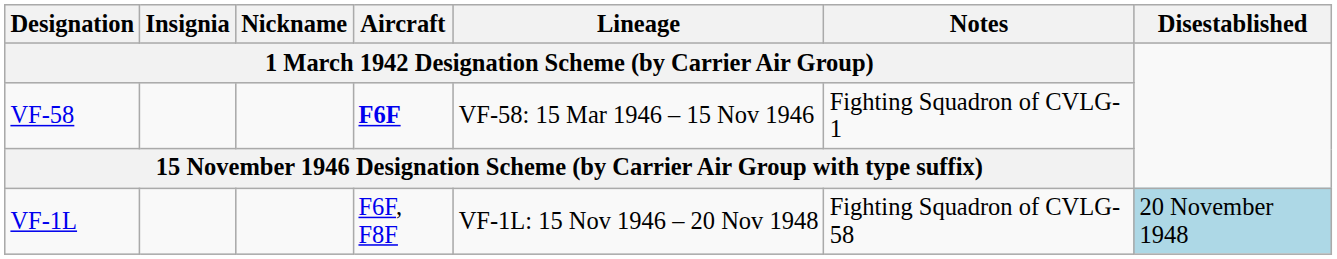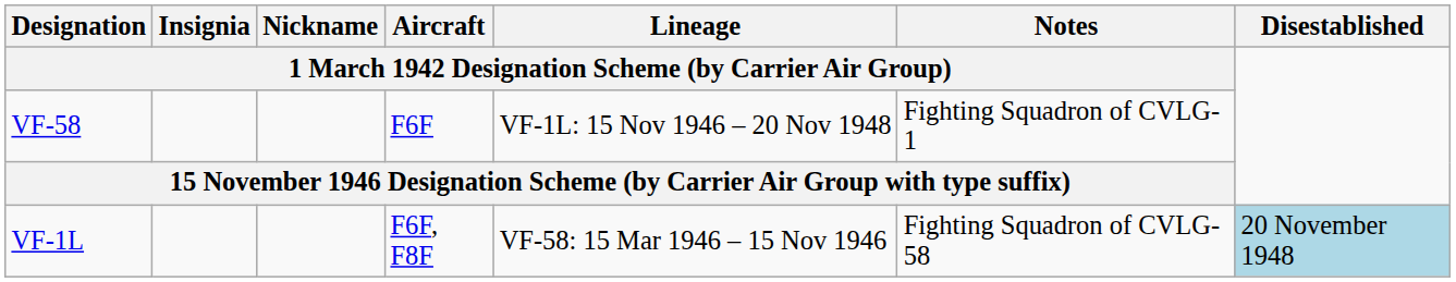 <table class="wikitable">
 <tr>
 <th>Designation</th>
 <th>Insignia</th>
 <th>Nickname</th>
 <th>Aircraft</th>
 <th>Lineage</th>
 <th>Notes</th>
 <th>Disestablished</th>
 </tr>
 <tr>
 <th colspan=6>1 March 1942 Designation Scheme (by Carrier Air Group)</th>
 </tr>
 <tr>
 <td><a href='#'>VF-58</a></td>
 <td></td>
 <td></td>
-<td><strong><a href='#'>F6F</a></strong></td>
-<td>VF-58: 15 Mar 1946 – 15 Nov 1946</td>
+<td><a href='#'>F6F</a></td>
+<td style="white-space: nowrap;">VF-1L: 15 Nov 1946 – 20 Nov 1948</td>
 <td>Fighting Squadron of CVLG-1 </td>
 </tr>
 <tr>
 <th colspan=6>15 November 1946 Designation Scheme (by Carrier Air Group with type suffix)</th>
 </tr>
 <tr>
 <td><a href='#'>VF-1L</a></td>
 <td></td>
 <td></td>
 <td><a href='#'>F6F</a>, <a href='#'>F8F</a></td>
-<td style="white-space: nowrap;">VF-1L: 15 Nov 1946 – 20 Nov 1948</td>
+<td>VF-58: 15 Mar 1946 – 15 Nov 1946</td>
 <td>Fighting Squadron of CVLG-58</td>
 <td style="background: lightblue;">20 November 1948</td>
 </tr>
 </table>
